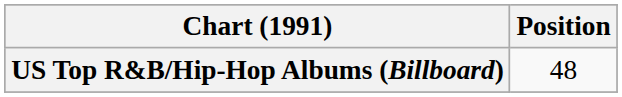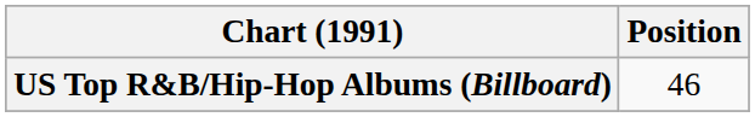 <table class="wikitable plainrowheaders" style="text-align:center">
 <tr>
 <th scope="col">Chart (1991)</th>
 <th scope="col">Position</th>
 </tr>
 <tr>
 <th scope="row">US Top R&B/Hip-Hop Albums (<em>Billboard</em>)</th>
-<td>48</td>
+<td>46</td>
 </tr>
 </table>
